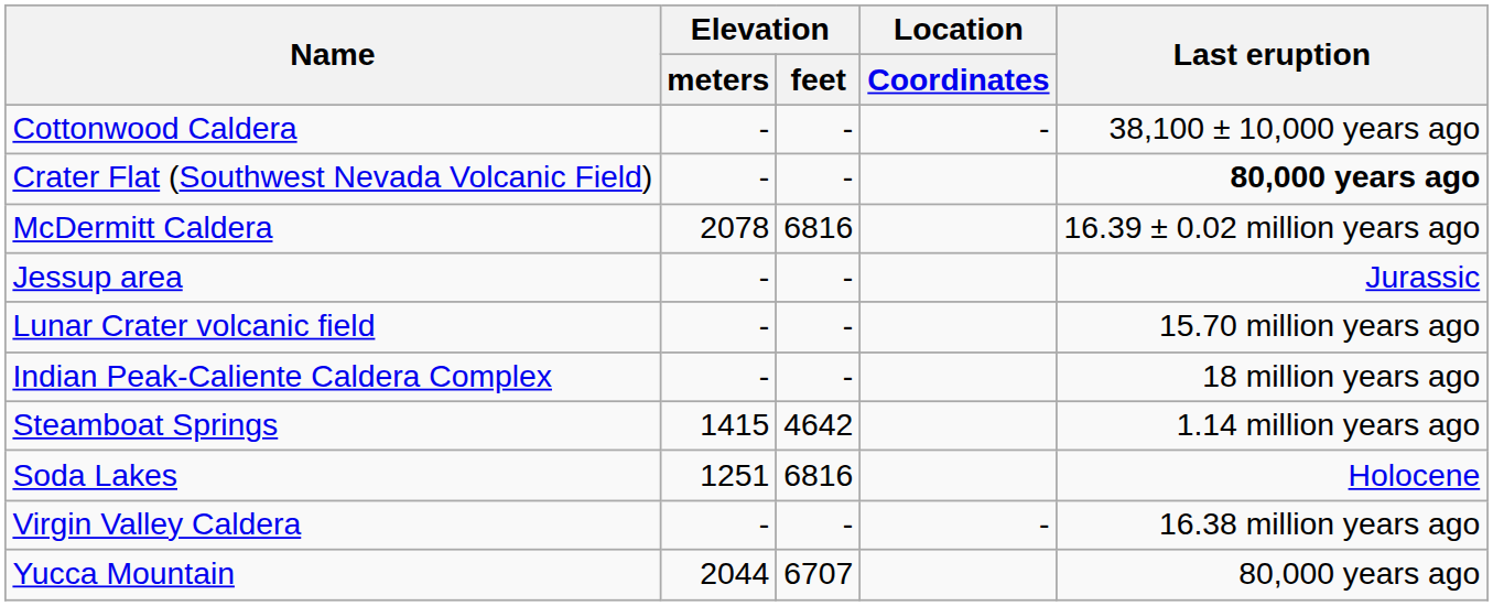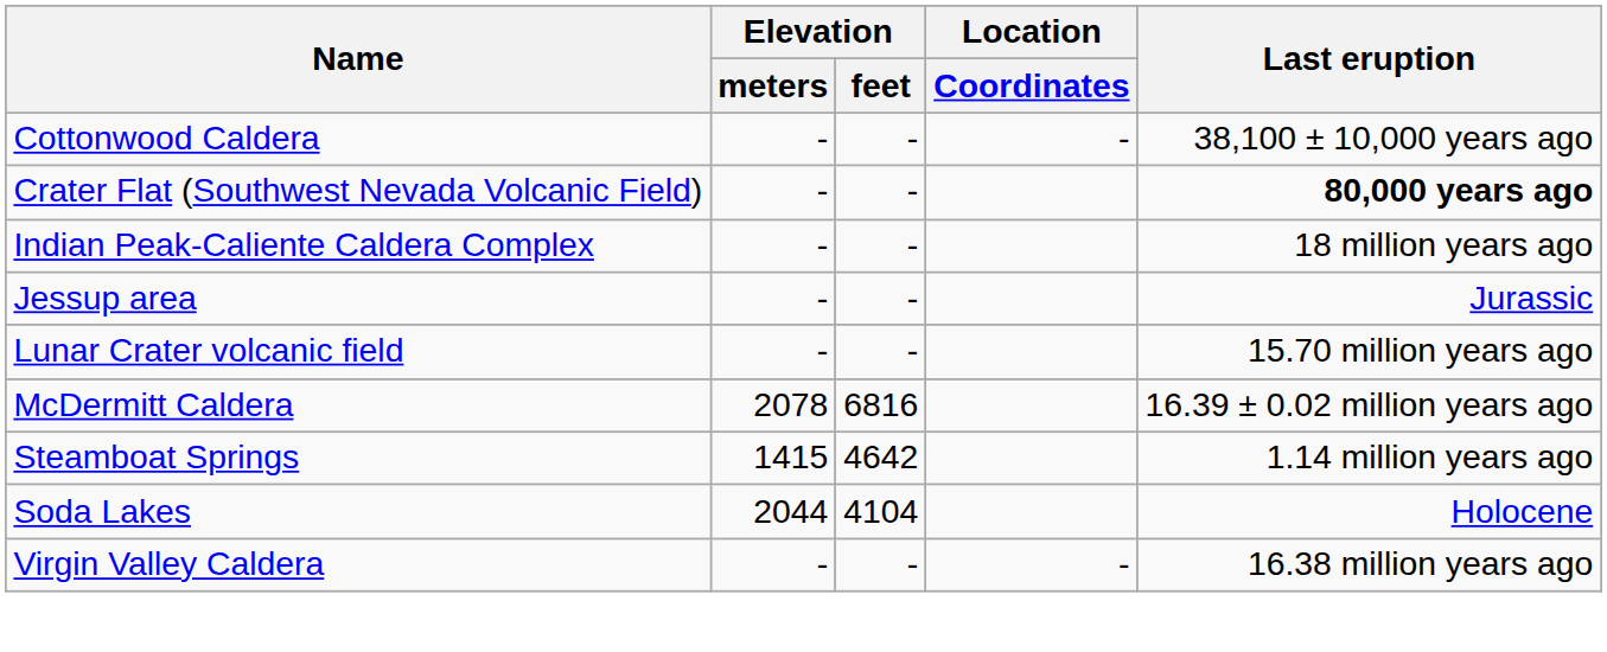 <table class="wikitable sortable">
 <tr>
 <th rowspan="2">Name</th>
 <th colspan ="2">Elevation</th>
 <th>Location</th>
 <th rowspan="2">Last eruption</th>
 </tr>
 <tr>
 <th>meters</th>
 <th>feet</th>
 <th><a href='#'>Coordinates</a></th>
 </tr>
 <tr style="text-align:right;">
 <td style="text-align:left;"><a href='#'>Cottonwood Caldera</a></td>
 <td>-</td>
 <td>-</td>
 <td>-</td>
 <td>38,100 ± 10,000 years ago</td>
 </tr>
 <tr style="text-align:right;">
 <td style="text-align:left;"><a href='#'>Crater Flat</a> (<a href='#'>Southwest Nevada Volcanic Field</a>)</td>
 <td>-</td>
 <td>-</td>
 <td></td>
 <td><strong>80,000 years ago</strong></td>
 </tr>
 <tr style="text-align:right;">
-<td style="text-align:left;"><a href='#'>McDermitt Caldera</a></td>
-<td>2078</td>
-<td>6816</td>
+<td style="text-align:left;"><a href='#'>Indian Peak-Caliente Caldera Complex</a></td>
+<td>-</td>
+<td>-</td>
 <td></td>
-<td>16.39 ± 0.02 million years ago</td>
+<td>18 million years ago</td>
 </tr>
 <tr style="text-align:right;">
 <td style="text-align:left;"><a href='#'>Jessup area</a></td>
 <td>-</td>
 <td>-</td>
 <td></td>
 <td><a href='#'>Jurassic</a></td>
 </tr>
 <tr style="text-align:right;">
 <td style="text-align:left;"><a href='#'>Lunar Crater volcanic field</a></td>
 <td>-</td>
 <td>-</td>
 <td></td>
 <td>15.70 million years ago</td>
 </tr>
 <tr style="text-align:right;">
-<td style="text-align:left;"><a href='#'>Indian Peak-Caliente Caldera Complex</a></td>
-<td>-</td>
-<td>-</td>
+<td style="text-align:left;"><a href='#'>McDermitt Caldera</a></td>
+<td>2078</td>
+<td>6816</td>
 <td></td>
-<td>18 million years ago</td>
+<td>16.39 ± 0.02 million years ago</td>
 </tr>
 <tr style="text-align:right;">
 <td style="text-align:left;"><a href='#'>Steamboat Springs</a></td>
 <td>1415</td>
 <td>4642</td>
 <td></td>
 <td>1.14 million years ago</td>
 </tr>
 <tr style="text-align:right;">
 <td style="text-align:left;"><a href='#'>Soda Lakes</a></td>
-<td>1251</td>
-<td>6816</td>
+<td>2044</td>
+<td>4104</td>
 <td></td>
 <td><a href='#'>Holocene</a></td>
 </tr>
 <tr style="text-align:right;">
 <td style="text-align:left;"><a href='#'>Virgin Valley Caldera</a></td>
 <td>-</td>
 <td>-</td>
 <td>-</td>
 <td>16.38 million years ago</td>
 </tr>
-<tr style="text-align:right;">
-<td style="text-align:left;"><a href='#'>Yucca Mountain</a></td>
-<td>2044</td>
-<td>6707</td>
-<td></td>
-<td>80,000 years ago</td>
-</tr>
 </table>
